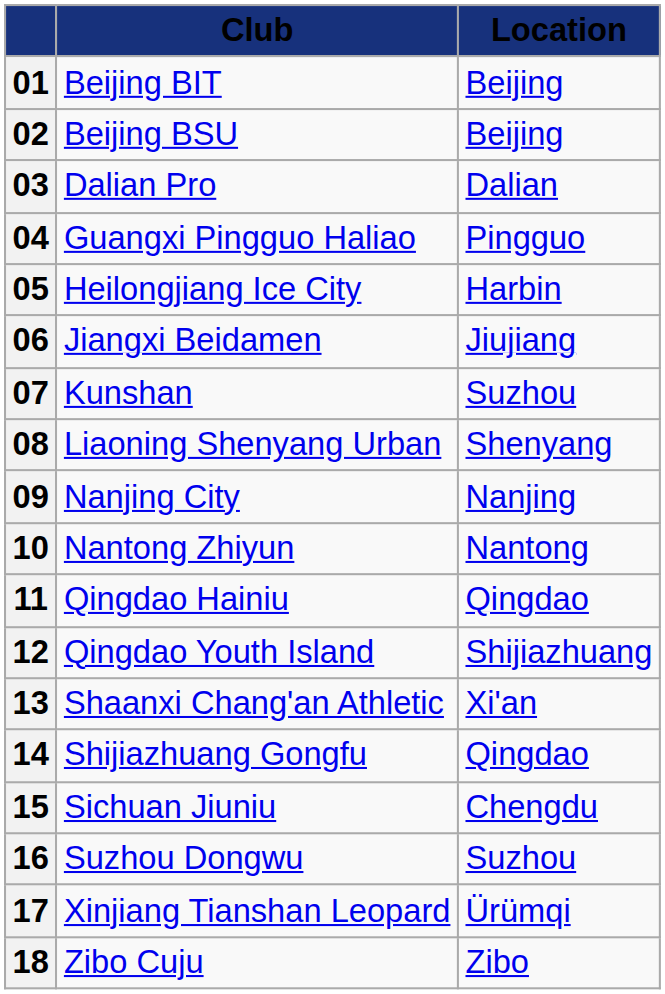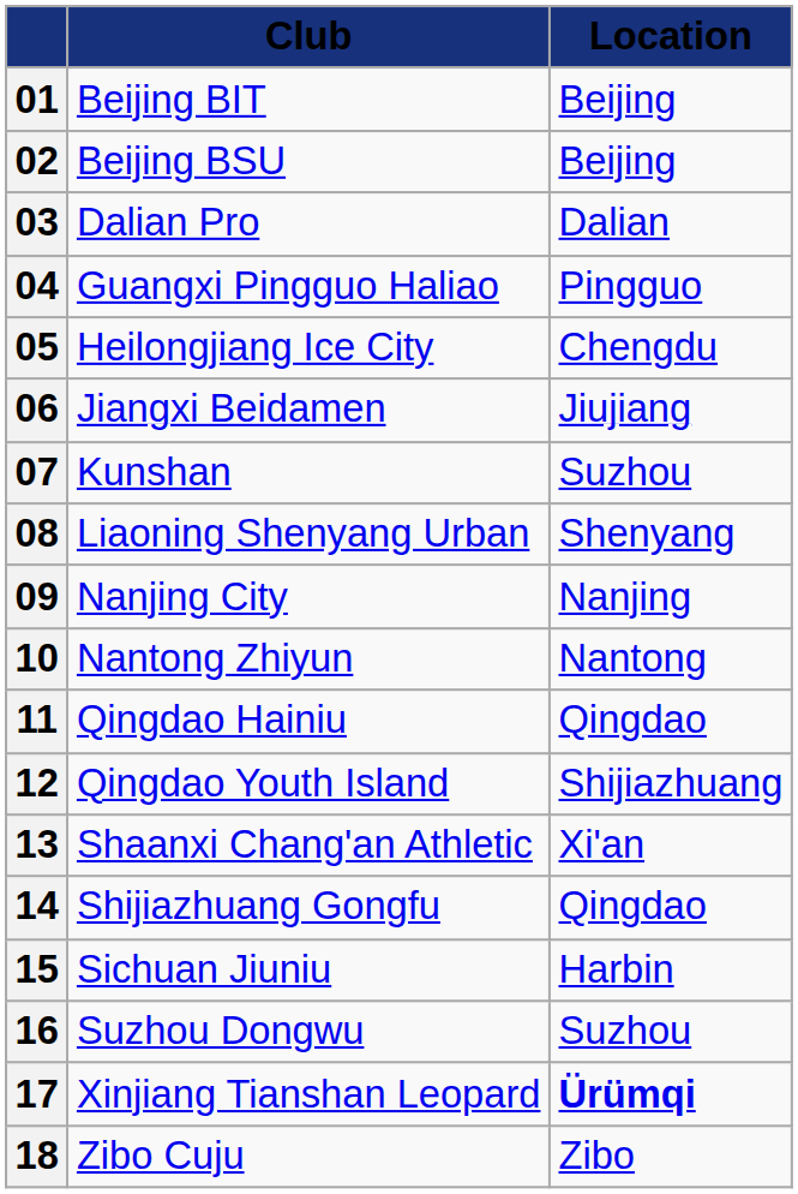 <table class="wikitable sortable" style="text-align:left">
 <tr>
 <th style="background:#17317c;"></th>
 <th style="background:#17317c;"><span>Club</span></th>
 <th style="background:#17317c;"><span>Location</span></th>
 </tr>
 <tr>
 <th>01</th>
 <td><a href='#'>Beijing BIT</a></td>
 <td><a href='#'>Beijing</a></td>
 </tr>
 <tr>
 <th>02</th>
 <td><a href='#'>Beijing BSU</a></td>
 <td><a href='#'>Beijing</a></td>
 </tr>
 <tr>
 <th>03</th>
 <td><a href='#'>Dalian Pro</a></td>
 <td><a href='#'>Dalian</a></td>
 </tr>
 <tr>
 <th>04</th>
 <td><a href='#'>Guangxi Pingguo Haliao</a></td>
 <td><a href='#'>Pingguo</a></td>
 </tr>
 <tr>
 <th>05</th>
 <td><a href='#'>Heilongjiang Ice City</a></td>
-<td><a href='#'>Harbin</a></td>
+<td><a href='#'>Chengdu</a></td>
 </tr>
 <tr>
 <th>06</th>
 <td><a href='#'>Jiangxi Beidamen</a></td>
 <td><a href='#'>Jiujiang</a></td>
 </tr>
 <tr>
 <th>07</th>
 <td><a href='#'>Kunshan</a></td>
 <td><a href='#'>Suzhou</a></td>
 </tr>
 <tr>
 <th>08</th>
 <td><a href='#'>Liaoning Shenyang Urban</a></td>
 <td><a href='#'>Shenyang</a></td>
 </tr>
 <tr>
 <th>09</th>
 <td><a href='#'>Nanjing City</a></td>
 <td><a href='#'>Nanjing</a></td>
 </tr>
 <tr>
 <th>10</th>
 <td><a href='#'>Nantong Zhiyun</a></td>
 <td><a href='#'>Nantong</a></td>
 </tr>
 <tr>
 <th>11</th>
 <td><a href='#'>Qingdao Hainiu</a></td>
 <td><a href='#'>Qingdao</a></td>
 </tr>
 <tr>
 <th>12</th>
 <td><a href='#'>Qingdao Youth Island</a></td>
 <td><a href='#'>Shijiazhuang</a></td>
 </tr>
 <tr>
 <th>13</th>
 <td><a href='#'>Shaanxi Chang'an Athletic</a></td>
 <td><a href='#'>Xi'an</a></td>
 </tr>
 <tr>
 <th>14</th>
 <td><a href='#'>Shijiazhuang Gongfu</a></td>
 <td><a href='#'>Qingdao</a></td>
 </tr>
 <tr>
 <th>15</th>
 <td><a href='#'>Sichuan Jiuniu</a></td>
-<td><a href='#'>Chengdu</a></td>
+<td><a href='#'>Harbin</a></td>
 </tr>
 <tr>
 <th>16</th>
 <td><a href='#'>Suzhou Dongwu</a></td>
 <td><a href='#'>Suzhou</a></td>
 </tr>
 <tr>
 <th>17</th>
 <td><a href='#'>Xinjiang Tianshan Leopard</a></td>
-<td><a href='#'>Ürümqi</a></td>
+<td><strong><a href='#'>Ürümqi</a></strong></td>
 </tr>
 <tr>
 <th>18</th>
 <td><a href='#'>Zibo Cuju</a></td>
 <td><a href='#'>Zibo</a></td>
 </tr>
 </table>
